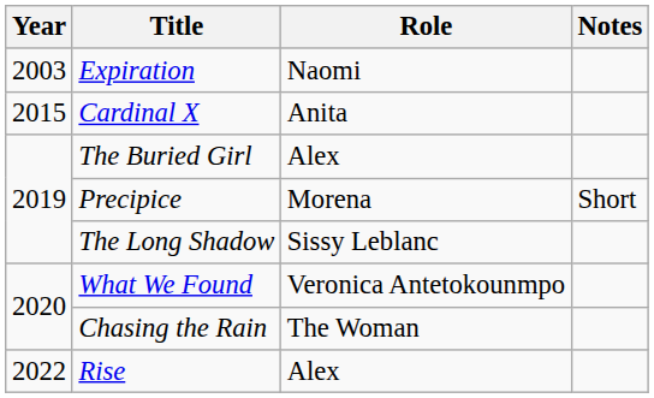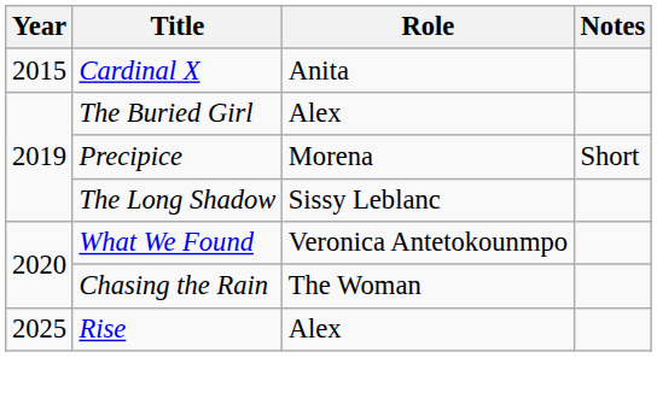 <table class="wikitable sortable">
 <tr>
 <th>Year</th>
 <th>Title</th>
 <th>Role</th>
 <th class="unsortable">Notes</th>
-</tr>
-<tr>
-<td>2003</td>
-<td><em><a href='#'>Expiration</a></em></td>
-<td>Naomi</td>
-<td></td>
 </tr>
 <tr>
 <td>2015</td>
 <td><em><a href='#'>Cardinal X</a></em></td>
 <td>Anita</td>
 <td></td>
 </tr>
 <tr>
 <td rowspan="3">2019</td>
 <td><em>The Buried Girl</em></td>
 <td>Alex</td>
 <td></td>
 </tr>
 <tr>
 <td><em>Precipice</em></td>
 <td>Morena</td>
 <td>Short</td>
 </tr>
 <tr>
 <td><em>The Long Shadow</em></td>
 <td>Sissy Leblanc</td>
 <td></td>
 </tr>
 <tr>
 <td rowspan="2">2020</td>
 <td><em><a href='#'>What We Found</a></em></td>
 <td>Veronica Antetokounmpo</td>
 <td></td>
 </tr>
 <tr>
 <td><em>Chasing the Rain</em></td>
 <td>The Woman</td>
 <td></td>
 </tr>
 <tr>
-<td>2022</td>
+<td>2025</td>
 <td><em><a href='#'>Rise</a></em></td>
 <td>Alex</td>
 <td></td>
 </tr>
 </table>
